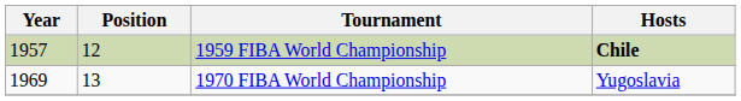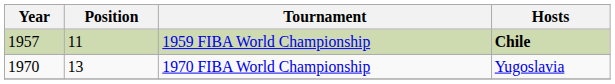 <table class="wikitable" width=70%>
 <tr>
 <th>Year</th>
 <th>Position</th>
 <th>Tournament</th>
 <th>Hosts</th>
 </tr>
 <tr valign="top" bgcolor="#CEDAB0">
 <td>1957</td>
-<td>12</td>
+<td>11</td>
 <td><a href='#'>1959 FIBA World Championship</a></td>
 <td><strong>Chile</strong></td>
 </tr>
 <tr valign="top" bgcolor=>
-<td>1969</td>
+<td>1970</td>
 <td>13</td>
 <td><a href='#'>1970 FIBA World Championship</a></td>
 <td><a href='#'>Yugoslavia</a></td>
 </tr>
 <tr>
 </tr>
 </table>
